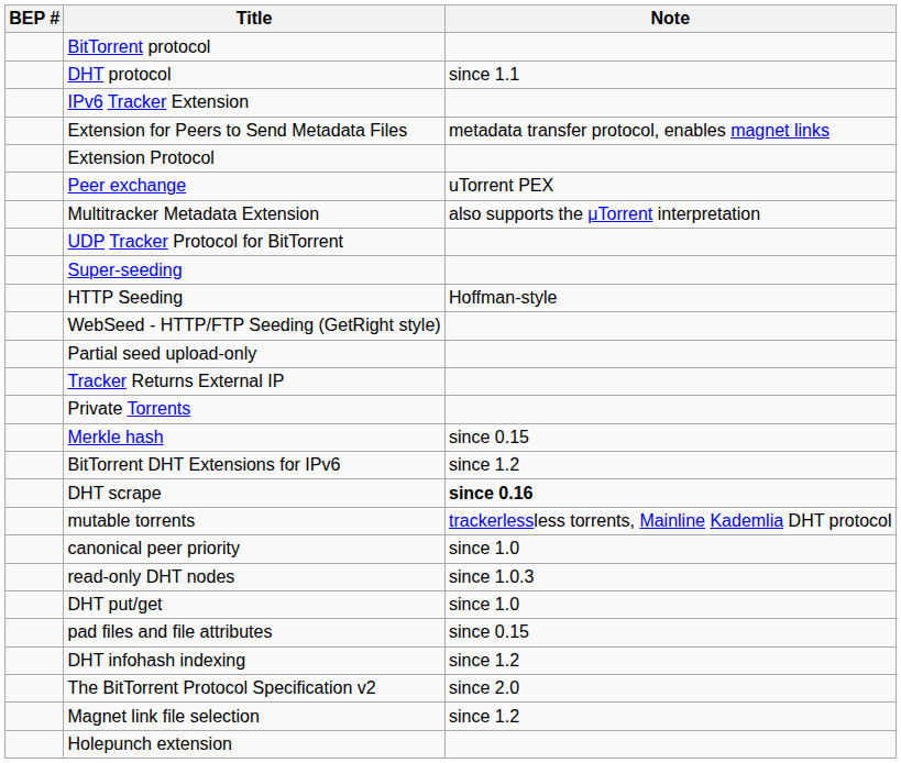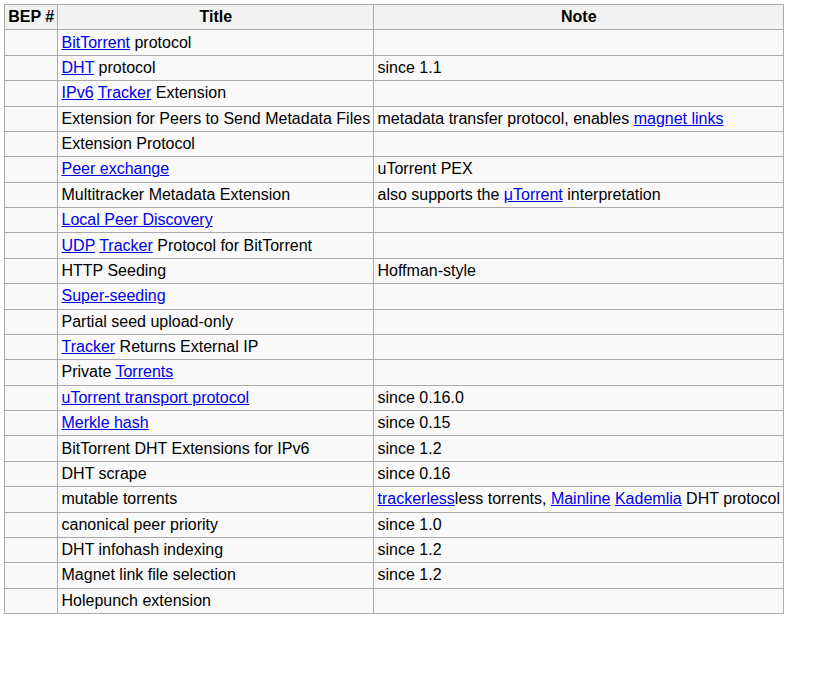 <table class="wikitable">
 <tr>
 <th>BEP #</th>
 <th>Title</th>
 <th>Note</th>
 </tr>
 <tr>
 <td style="text-align:right;"></td>
 <td><a href='#'>BitTorrent</a> protocol</td>
 <td></td>
 </tr>
 <tr>
 <td style="text-align:right;"></td>
 <td><a href='#'>DHT</a> protocol</td>
 <td>since 1.1</td>
 </tr>
 <tr>
 <td style="text-align:right;"></td>
 <td><a href='#'>IPv6</a> <a href='#'>Tracker</a> Extension</td>
 <td></td>
 </tr>
 <tr>
 <td style="text-align:right;"></td>
 <td>Extension for Peers to Send Metadata Files</td>
 <td>metadata transfer protocol, enables <a href='#'>magnet links</a></td>
 </tr>
 <tr>
 <td style="text-align:right;"></td>
 <td>Extension Protocol</td>
 <td></td>
 </tr>
 <tr>
 <td style="text-align:right;"></td>
 <td><a href='#'>Peer exchange</a></td>
 <td>uTorrent PEX</td>
 </tr>
 <tr>
 <td style="text-align:right;"></td>
 <td>Multitracker Metadata Extension</td>
 <td>also supports the <a href='#'>μTorrent</a> interpretation</td>
 </tr>
 <tr>
 <td style="text-align:right;"></td>
-<td><a href='#'>UDP</a> <a href='#'>Tracker</a> Protocol for BitTorrent</td>
+<td><a href='#'>Local Peer Discovery</a></td>
 <td></td>
 </tr>
 <tr>
 <td style="text-align:right;"></td>
-<td><a href='#'>Super-seeding</a></td>
+<td><a href='#'>UDP</a> <a href='#'>Tracker</a> Protocol for BitTorrent</td>
 <td></td>
 </tr>
 <tr>
 <td style="text-align:right;"></td>
 <td>HTTP Seeding</td>
 <td>Hoffman-style</td>
 </tr>
 <tr>
 <td style="text-align:right;"></td>
-<td>WebSeed - HTTP/FTP Seeding (GetRight style)</td>
+<td><a href='#'>Super-seeding</a></td>
 <td></td>
 </tr>
 <tr>
 <td style="text-align:right;"></td>
 <td>Partial seed upload-only</td>
 <td></td>
 </tr>
 <tr>
 <td style="text-align:right;"></td>
 <td><a href='#'>Tracker</a> Returns External IP</td>
 <td></td>
 </tr>
 <tr>
 <td style="text-align:right;"></td>
 <td>Private <a href='#'>Torrents</a></td>
 <td></td>
 </tr>
 <tr>
 <td style="text-align:right;"></td>
+<td><a href='#'>uTorrent transport protocol</a></td>
+<td>since 0.16.0</td>
+</tr>
+<tr>
+<td style="text-align:right;"></td>
 <td><a href='#'>Merkle hash</a></td>
 <td>since 0.15</td>
 </tr>
 <tr>
 <td style="text-align:right;"></td>
 <td>BitTorrent DHT Extensions for IPv6</td>
 <td>since 1.2</td>
 </tr>
 <tr>
 <td style="text-align:right;"></td>
 <td>DHT scrape</td>
-<td><strong>since 0.16</strong></td>
+<td>since 0.16</td>
 </tr>
 <tr>
 <td style="text-align:right;"></td>
 <td>mutable torrents</td>
 <td><a href='#'>trackerless</a>less torrents, <a href='#'>Mainline</a> <a href='#'>Kademlia</a> DHT protocol</td>
 </tr>
 <tr>
 <td style="text-align:right;"></td>
 <td>canonical peer priority</td>
 <td>since 1.0</td>
 </tr>
 <tr>
 <td style="text-align:right;"></td>
-<td>read-only DHT nodes</td>
-<td>since 1.0.3</td>
-</tr>
-<tr>
-<td style="text-align:right;"></td>
-<td>DHT put/get</td>
-<td>since 1.0</td>
-</tr>
-<tr>
-<td style="text-align:right;"></td>
-<td>pad files and file attributes</td>
-<td>since 0.15</td>
-</tr>
-<tr>
-<td style="text-align:right;"></td>
 <td>DHT infohash indexing</td>
 <td>since 1.2</td>
-</tr>
-<tr>
-<td style="text-align:right;"></td>
-<td>The BitTorrent Protocol Specification v2</td>
-<td>since 2.0</td>
 </tr>
 <tr>
 <td style="text-align:right;"></td>
 <td>Magnet link file selection</td>
 <td>since 1.2</td>
 </tr>
 <tr>
 <td style="text-align:right;"></td>
 <td>Holepunch extension</td>
 <td></td>
 </tr>
 </table>
